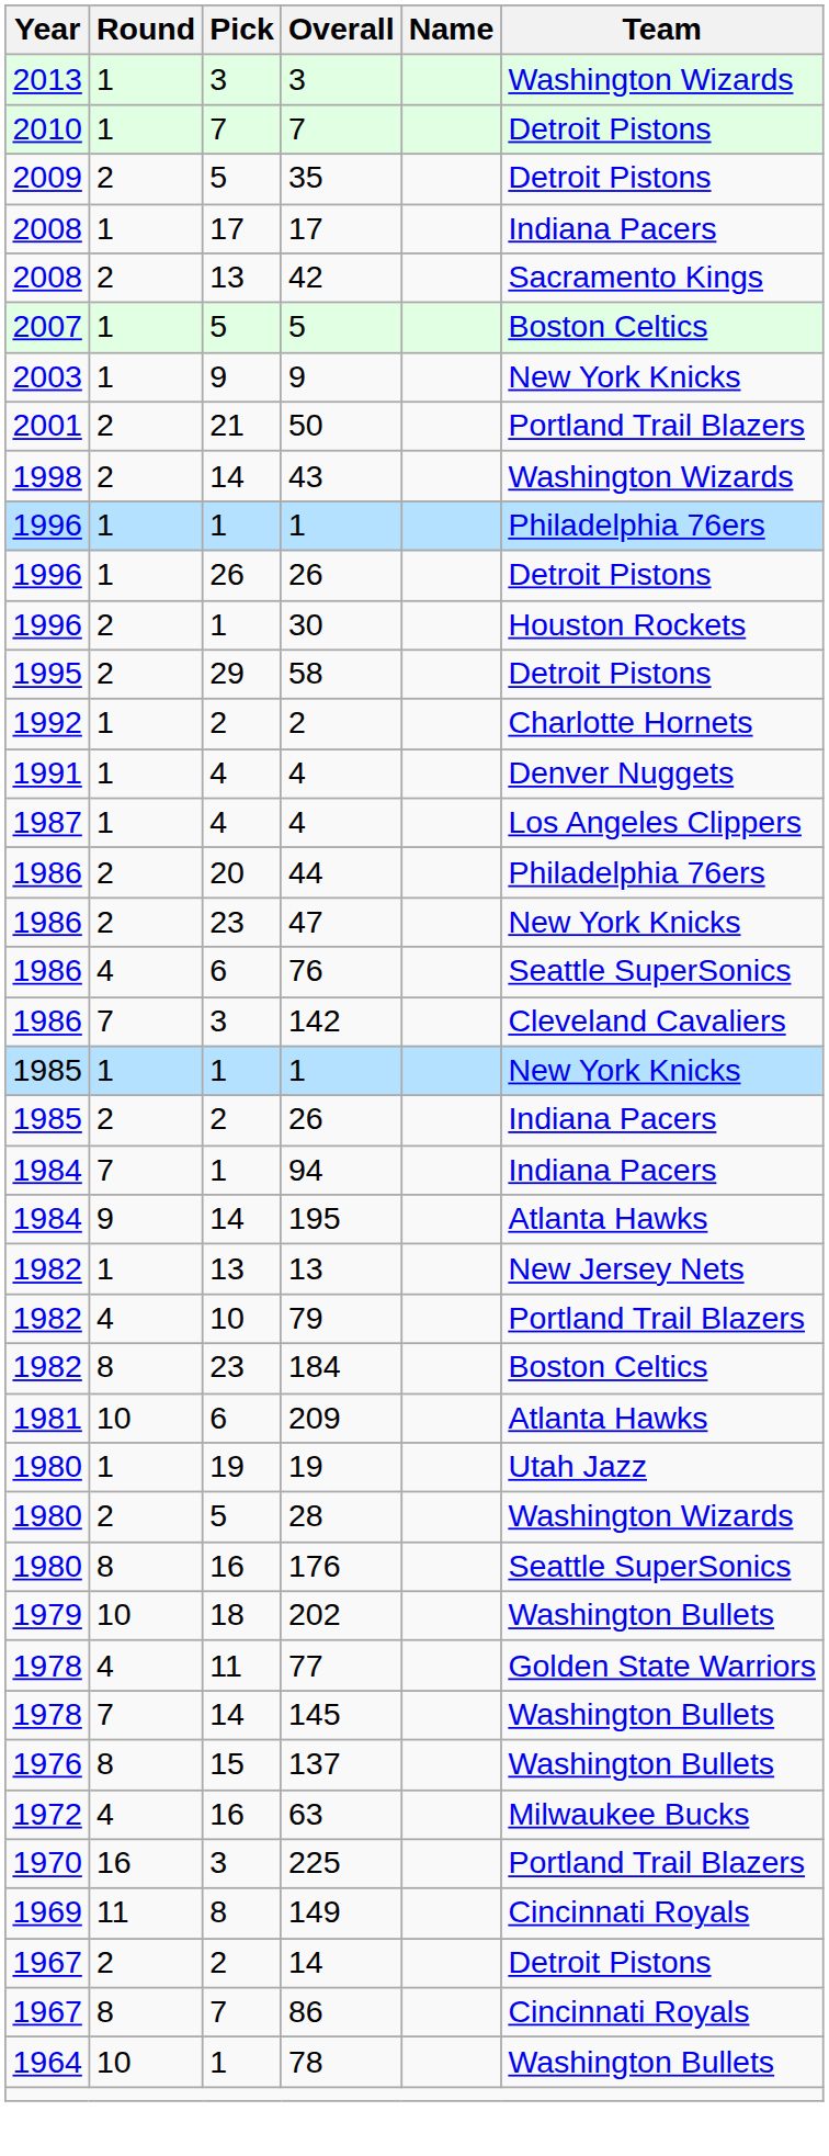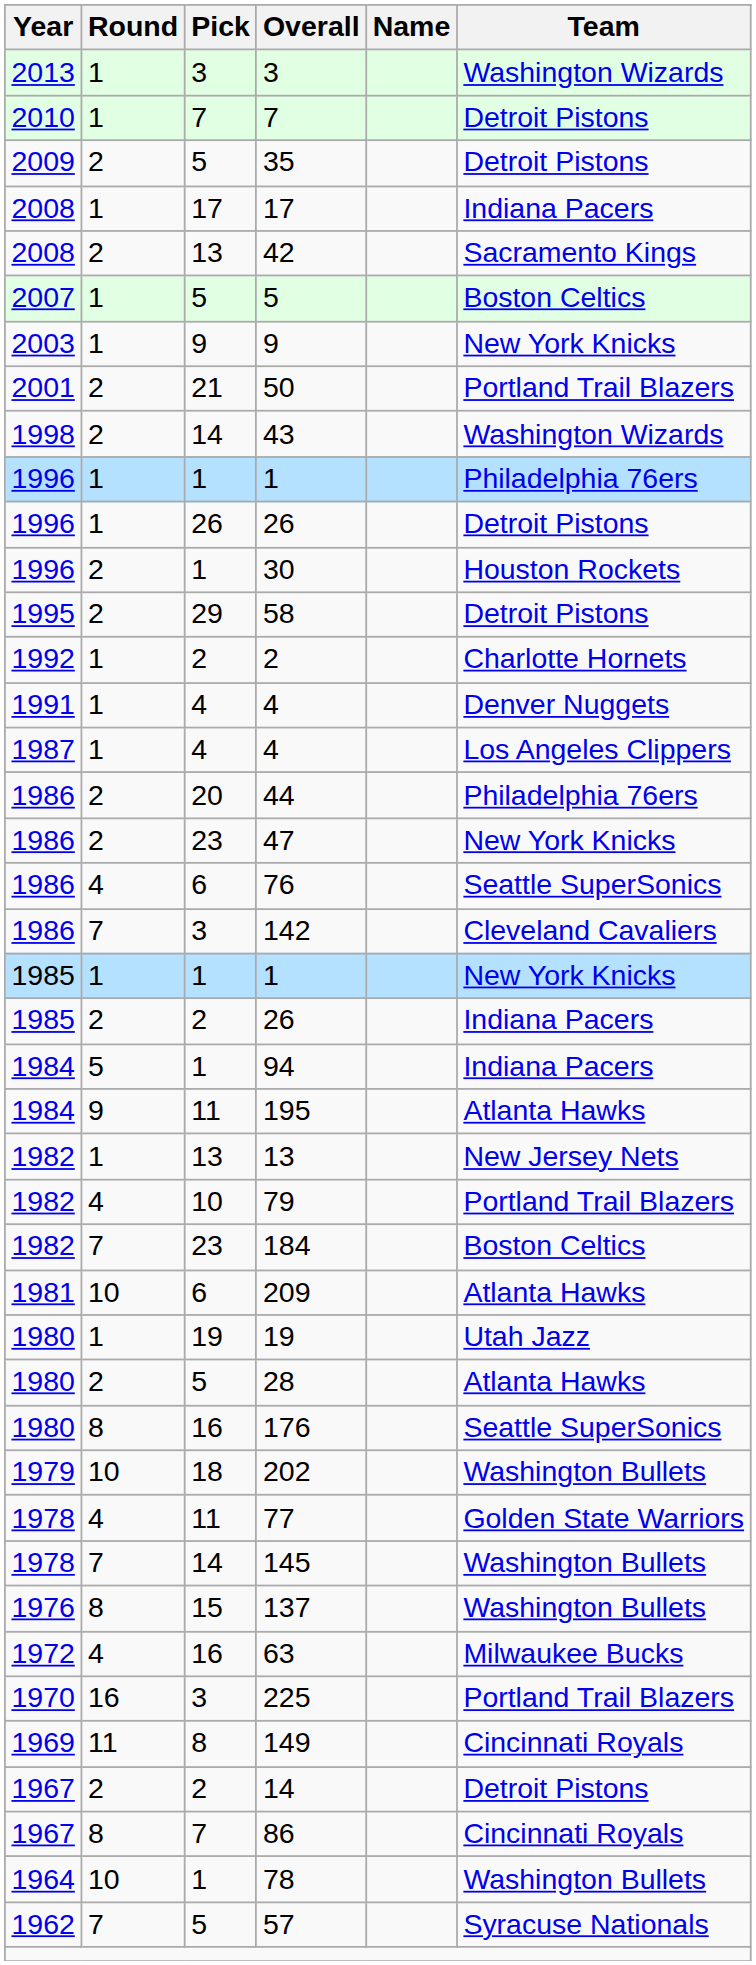 <table class="wikitable sortable">
 <tr>
 <th>Year</th>
 <th>Round</th>
 <th>Pick</th>
 <th>Overall</th>
 <th>Name</th>
 <th>Team</th>
 </tr>
 <tr style="background:#e1ffe2">
 <td><a href='#'>2013</a></td>
 <td>1</td>
 <td>3</td>
 <td>3</td>
 <td></td>
 <td><a href='#'>Washington Wizards</a></td>
 </tr>
 <tr style="background:#e1ffe2">
 <td><a href='#'>2010</a></td>
 <td>1</td>
 <td>7</td>
 <td>7</td>
 <td></td>
 <td><a href='#'>Detroit Pistons</a></td>
 </tr>
 <tr>
 <td><a href='#'>2009</a></td>
 <td>2</td>
 <td>5</td>
 <td>35</td>
 <td></td>
 <td><a href='#'>Detroit Pistons</a></td>
 </tr>
 <tr>
 <td><a href='#'>2008</a></td>
 <td>1</td>
 <td>17</td>
 <td>17</td>
 <td></td>
 <td><a href='#'>Indiana Pacers</a></td>
 </tr>
 <tr>
 <td><a href='#'>2008</a></td>
 <td>2</td>
 <td>13</td>
 <td>42</td>
 <td></td>
 <td><a href='#'>Sacramento Kings</a></td>
 </tr>
 <tr style="background:#e1ffe2">
 <td><a href='#'>2007</a></td>
 <td>1</td>
 <td>5</td>
 <td>5</td>
 <td></td>
 <td><a href='#'>Boston Celtics</a></td>
 </tr>
 <tr>
 <td><a href='#'>2003</a></td>
 <td>1</td>
 <td>9</td>
 <td>9</td>
 <td></td>
 <td><a href='#'>New York Knicks</a></td>
 </tr>
 <tr>
 <td><a href='#'>2001</a></td>
 <td>2</td>
 <td>21</td>
 <td>50</td>
 <td></td>
 <td><a href='#'>Portland Trail Blazers</a></td>
 </tr>
 <tr>
 <td><a href='#'>1998</a></td>
 <td>2</td>
 <td>14</td>
 <td>43</td>
 <td></td>
 <td><a href='#'>Washington Wizards</a></td>
 </tr>
 <tr style="background:#b3e1ff">
 <td><a href='#'>1996</a></td>
 <td>1</td>
 <td>1</td>
 <td>1</td>
 <td></td>
 <td><a href='#'>Philadelphia 76ers</a></td>
 </tr>
 <tr>
 <td><a href='#'>1996</a></td>
 <td>1</td>
 <td>26</td>
 <td>26</td>
 <td></td>
 <td><a href='#'>Detroit Pistons</a></td>
 </tr>
 <tr>
 <td><a href='#'>1996</a></td>
 <td>2</td>
 <td>1</td>
 <td>30</td>
 <td></td>
 <td><a href='#'>Houston Rockets</a></td>
 </tr>
 <tr>
 <td><a href='#'>1995</a></td>
 <td>2</td>
 <td>29</td>
 <td>58</td>
 <td></td>
 <td><a href='#'>Detroit Pistons</a></td>
 </tr>
 <tr>
 <td><a href='#'>1992</a></td>
 <td>1</td>
 <td>2</td>
 <td>2</td>
 <td></td>
 <td><a href='#'>Charlotte Hornets</a></td>
 </tr>
 <tr>
 <td><a href='#'>1991</a></td>
 <td>1</td>
 <td>4</td>
 <td>4</td>
 <td></td>
 <td><a href='#'>Denver Nuggets</a></td>
 </tr>
 <tr>
 <td><a href='#'>1987</a></td>
 <td>1</td>
 <td>4</td>
 <td>4</td>
 <td></td>
 <td><a href='#'>Los Angeles Clippers</a></td>
 </tr>
 <tr>
 <td><a href='#'>1986</a></td>
 <td>2</td>
 <td>20</td>
 <td>44</td>
 <td></td>
 <td><a href='#'>Philadelphia 76ers</a></td>
 </tr>
 <tr>
 <td><a href='#'>1986</a></td>
 <td>2</td>
 <td>23</td>
 <td>47</td>
 <td></td>
 <td><a href='#'>New York Knicks</a></td>
 </tr>
 <tr>
 <td><a href='#'>1986</a></td>
 <td>4</td>
 <td>6</td>
 <td>76</td>
 <td></td>
 <td><a href='#'>Seattle SuperSonics</a></td>
 </tr>
 <tr>
 <td><a href='#'>1986</a></td>
 <td>7</td>
 <td>3</td>
 <td>142</td>
 <td></td>
 <td><a href='#'>Cleveland Cavaliers</a></td>
 </tr>
 <tr style="background:#b3e1ff">
 <td>1985</td>
 <td>1</td>
 <td>1</td>
 <td>1</td>
 <td></td>
 <td><a href='#'>New York Knicks</a></td>
 </tr>
 <tr>
 <td><a href='#'>1985</a></td>
 <td>2</td>
 <td>2</td>
 <td>26</td>
 <td></td>
 <td><a href='#'>Indiana Pacers</a></td>
 </tr>
 <tr>
 <td><a href='#'>1984</a></td>
-<td>7</td>
+<td>5</td>
 <td>1</td>
 <td>94</td>
 <td></td>
 <td><a href='#'>Indiana Pacers</a></td>
 </tr>
 <tr>
 <td><a href='#'>1984</a></td>
 <td>9</td>
-<td>14</td>
+<td>11</td>
 <td>195</td>
 <td></td>
 <td><a href='#'>Atlanta Hawks</a></td>
 </tr>
 <tr>
 <td><a href='#'>1982</a></td>
 <td>1</td>
 <td>13</td>
 <td>13</td>
 <td></td>
 <td><a href='#'>New Jersey Nets</a></td>
 </tr>
 <tr>
 <td><a href='#'>1982</a></td>
 <td>4</td>
 <td>10</td>
 <td>79</td>
 <td></td>
 <td><a href='#'>Portland Trail Blazers</a></td>
 </tr>
 <tr>
 <td><a href='#'>1982</a></td>
-<td>8</td>
+<td>7</td>
 <td>23</td>
 <td>184</td>
 <td></td>
 <td><a href='#'>Boston Celtics</a></td>
 </tr>
 <tr>
 <td><a href='#'>1981</a></td>
 <td>10</td>
 <td>6</td>
 <td>209</td>
 <td></td>
 <td><a href='#'>Atlanta Hawks</a></td>
 </tr>
 <tr>
 <td><a href='#'>1980</a></td>
 <td>1</td>
 <td>19</td>
 <td>19</td>
 <td></td>
 <td><a href='#'>Utah Jazz</a></td>
 </tr>
 <tr>
 <td><a href='#'>1980</a></td>
 <td>2</td>
 <td>5</td>
 <td>28</td>
 <td></td>
-<td><a href='#'>Washington Wizards</a></td>
+<td><a href='#'>Atlanta Hawks</a></td>
 </tr>
 <tr>
 <td><a href='#'>1980</a></td>
 <td>8</td>
 <td>16</td>
 <td>176</td>
 <td></td>
 <td><a href='#'>Seattle SuperSonics</a></td>
 </tr>
 <tr>
 <td><a href='#'>1979</a></td>
 <td>10</td>
 <td>18</td>
 <td>202</td>
 <td></td>
 <td><a href='#'>Washington Bullets</a></td>
 </tr>
 <tr>
 <td><a href='#'>1978</a></td>
 <td>4</td>
 <td>11</td>
 <td>77</td>
 <td></td>
 <td><a href='#'>Golden State Warriors</a></td>
 </tr>
 <tr>
 <td><a href='#'>1978</a></td>
 <td>7</td>
 <td>14</td>
 <td>145</td>
 <td></td>
 <td><a href='#'>Washington Bullets</a></td>
 </tr>
 <tr>
 <td><a href='#'>1976</a></td>
 <td>8</td>
 <td>15</td>
 <td>137</td>
 <td></td>
 <td><a href='#'>Washington Bullets</a></td>
 </tr>
 <tr>
 <td><a href='#'>1972</a></td>
 <td>4</td>
 <td>16</td>
 <td>63</td>
 <td></td>
 <td><a href='#'>Milwaukee Bucks</a></td>
 </tr>
 <tr>
 <td><a href='#'>1970</a></td>
 <td>16</td>
 <td>3</td>
 <td>225</td>
 <td></td>
 <td><a href='#'>Portland Trail Blazers</a></td>
 </tr>
 <tr>
 <td><a href='#'>1969</a></td>
 <td>11</td>
 <td>8</td>
 <td>149</td>
 <td></td>
 <td><a href='#'>Cincinnati Royals</a></td>
 </tr>
 <tr>
 <td><a href='#'>1967</a></td>
 <td>2</td>
 <td>2</td>
 <td>14</td>
 <td></td>
 <td><a href='#'>Detroit Pistons</a></td>
 </tr>
 <tr>
 <td><a href='#'>1967</a></td>
 <td>8</td>
 <td>7</td>
 <td>86</td>
 <td></td>
 <td><a href='#'>Cincinnati Royals</a></td>
 </tr>
 <tr>
 <td><a href='#'>1964</a></td>
 <td>10</td>
 <td>1</td>
 <td>78</td>
 <td></td>
 <td><a href='#'>Washington Bullets</a></td>
 </tr>
 <tr>
+<td><a href='#'>1962</a></td>
+<td>7</td>
+<td>5</td>
+<td>57</td>
+<td></td>
+<td><a href='#'>Syracuse Nationals</a></td>
+</tr>
+<tr>
 <td colspan=6 align=center> </td>
 </tr>
 </table>
